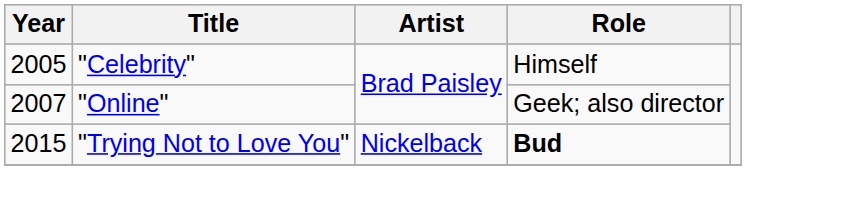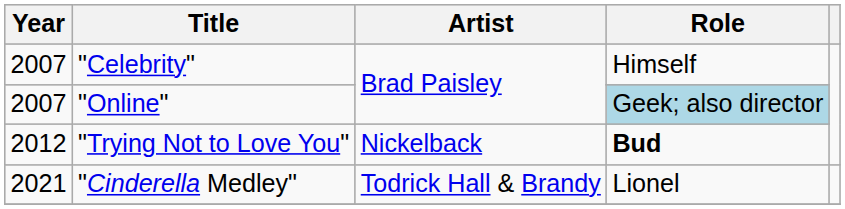 <table class="wikitable sortable">
 <tr>
 <th>Year</th>
 <th>Title</th>
 <th>Artist</th>
 <th>Role</th>
 <th class=unsortable></th>
 </tr>
 <tr>
-<td>2005</td>
+<td>2007</td>
 <td>"<a href='#'>Celebrity</a>"</td>
 <td rowspan="2"><a href='#'>Brad Paisley</a></td>
 <td>Himself</td>
 <td rowspan="3"></td>
 </tr>
 <tr>
 <td>2007</td>
 <td>"<a href='#'>Online</a>"</td>
-<td>Geek; also director</td>
+<td style="background: lightblue;">Geek; also director</td>
 </tr>
 <tr>
-<td>2015</td>
+<td>2012</td>
 <td>"<a href='#'>Trying Not to Love You</a>"</td>
 <td><a href='#'>Nickelback</a></td>
 <td><strong>Bud</strong></td>
 </tr>
 <tr>
+<td>2021</td>
+<td>"<em><a href='#'>Cinderella</a></em> Medley"</td>
+<td><a href='#'>Todrick Hall</a> & <a href='#'>Brandy</a></td>
+<td>Lionel</td>
+<td></td>
+</tr>
+<tr>
 </tr>
 </table>
